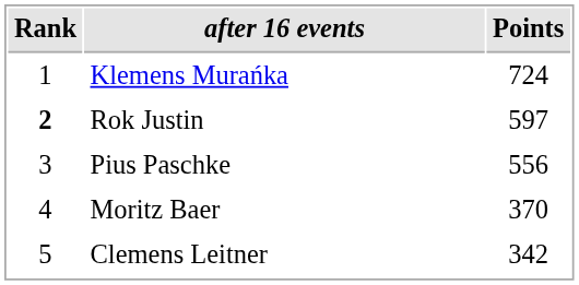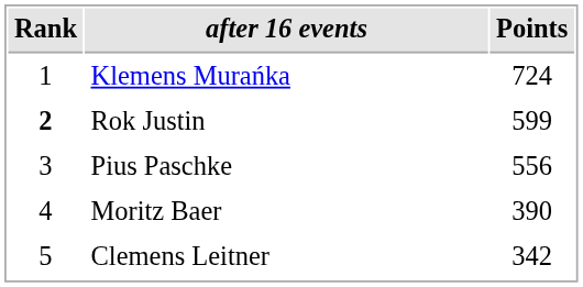 <table cellspacing="1" cellpadding="3" style="border:1px solid #AAAAAA;font-size:86%">
 <tr bgcolor="#E4E4E4">
 <th style="border-bottom:1px solid #AAAAAA" width=10>Rank</th>
 <th style="border-bottom:1px solid #AAAAAA" width=200><em>after 16 events</em></th>
 <th style="border-bottom:1px solid #AAAAAA" width=20>Points</th>
 </tr>
 <tr>
 <td align=center>1</td>
 <td> <a href='#'>Klemens Murańka</a></td>
 <td align=center>724</td>
 </tr>
 <tr>
 <td align=center><strong>2</strong></td>
 <td> Rok Justin</td>
-<td align=center>597</td>
+<td align=center>599</td>
 </tr>
 <tr>
 <td align=center>3</td>
 <td> Pius Paschke</td>
 <td align=center>556</td>
 </tr>
 <tr>
 <td align=center>4</td>
 <td> Moritz Baer</td>
-<td align=center>370</td>
+<td align=center>390</td>
 </tr>
 <tr>
 <td align=center>5</td>
 <td> Clemens Leitner</td>
 <td align=center>342</td>
 </tr>
 </table>
